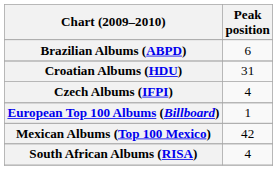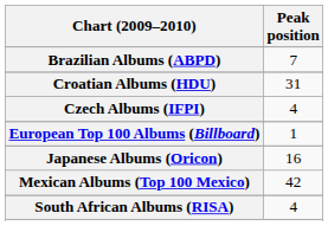 <table class="wikitable sortable plainrowheaders" style="text-align:center">
 <tr>
 <th>Chart (2009–2010)</th>
 <th>Peak<br>position</th>
 </tr>
 <tr>
 </tr>
 <tr>
 </tr>
 <tr>
 </tr>
 <tr>
 </tr>
 <tr>
 </tr>
 <tr>
 <th scope="row">Brazilian Albums (<a href='#'>ABPD</a>)</th>
-<td style="text-align:center;">6</td>
+<td style="text-align:center;">7</td>
 </tr>
 <tr>
 </tr>
 <tr>
 <th scope="row">Croatian Albums (<a href='#'>HDU</a>)</th>
 <td style="text-align:center;">31</td>
 </tr>
 <tr>
 <th scope="row">Czech Albums (<a href='#'>IFPI</a>)</th>
 <td style="text-align:center;">4</td>
 </tr>
 <tr>
 </tr>
 <tr>
 <th scope="row"><a href='#'>European Top 100 Albums</a> (<em><a href='#'>Billboard</a></em>) </th>
 <td style="text-align:center;">1</td>
 </tr>
 <tr>
 </tr>
 <tr>
 </tr>
 <tr>
 </tr>
 <tr>
 </tr>
 <tr>
 </tr>
 <tr>
 </tr>
 <tr>
+</tr>
+<tr>
+<th scope="row">Japanese Albums (<a href='#'>Oricon</a>)</th>
+<td>16</td>
 </tr>
 <tr>
 <th scope="row">Mexican Albums (<a href='#'>Top 100 Mexico</a>)</th>
 <td style="text-align:center;">42</td>
 </tr>
 <tr>
 </tr>
 <tr>
 </tr>
 <tr>
 </tr>
 <tr>
 </tr>
 <tr>
 </tr>
 <tr>
 <th scope="row">South African Albums (<a href='#'>RISA</a>)</th>
 <td style="text-align:center;">4</td>
 </tr>
 <tr>
 </tr>
 <tr>
 </tr>
 <tr>
 </tr>
 <tr>
 </tr>
 <tr>
 </tr>
 <tr>
 </tr>
 <tr>
 </tr>
 <tr>
 </tr>
 </table>
